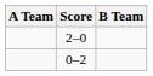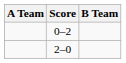 <table class=wikitable style="border:1px solid #AAAAAA;">
 <tr>
 <th>A Team</th>
 <th>Score</th>
 <th>B Team</th>
 </tr>
 <tr>
+<td></td>
+<td align="center">0–2</td>
+<td><strong></strong></td>
+</tr>
+<tr>
 <td><strong></strong></td>
 <td align="center">2–0</td>
 <td></td>
 </tr>
-<tr>
-<td></td>
-<td align="center">0–2</td>
-<td><strong></strong></td>
-</tr>
 </table>
